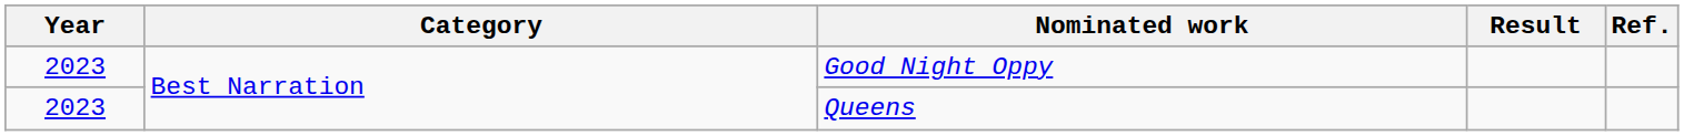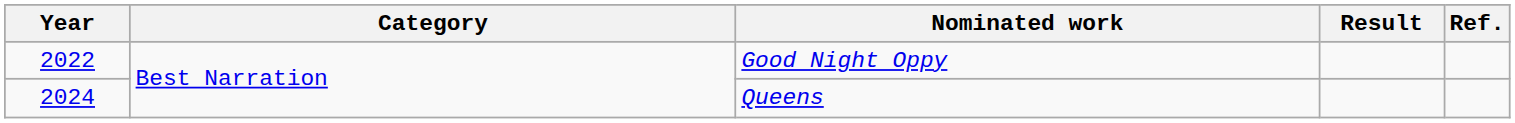 <table class=wikitable>
 <tr>
 <th scope="col" style="width:5em;">Year</th>
 <th scope="col" style="width:26em;">Category</th>
 <th scope="col" style="width:25em;">Nominated work</th>
 <th scope="col" style="width:5em;">Result</th>
 <th>Ref.</th>
 </tr>
 <tr>
-<td style="text-align:center;"><a href='#'>2023</a></td>
+<td style="text-align:center;"><a href='#'>2022</a></td>
 <td rowspan="2"><a href='#'>Best Narration</a></td>
 <td><em><a href='#'>Good Night Oppy</a></em></td>
 <td></td>
 <td></td>
 </tr>
 <tr>
-<td style="text-align:center;"><a href='#'>2023</a></td>
+<td style="text-align:center;"><a href='#'>2024</a></td>
 <td><em><a href='#'>Queens</a></em></td>
 <td></td>
 <td></td>
 </tr>
 </table>
